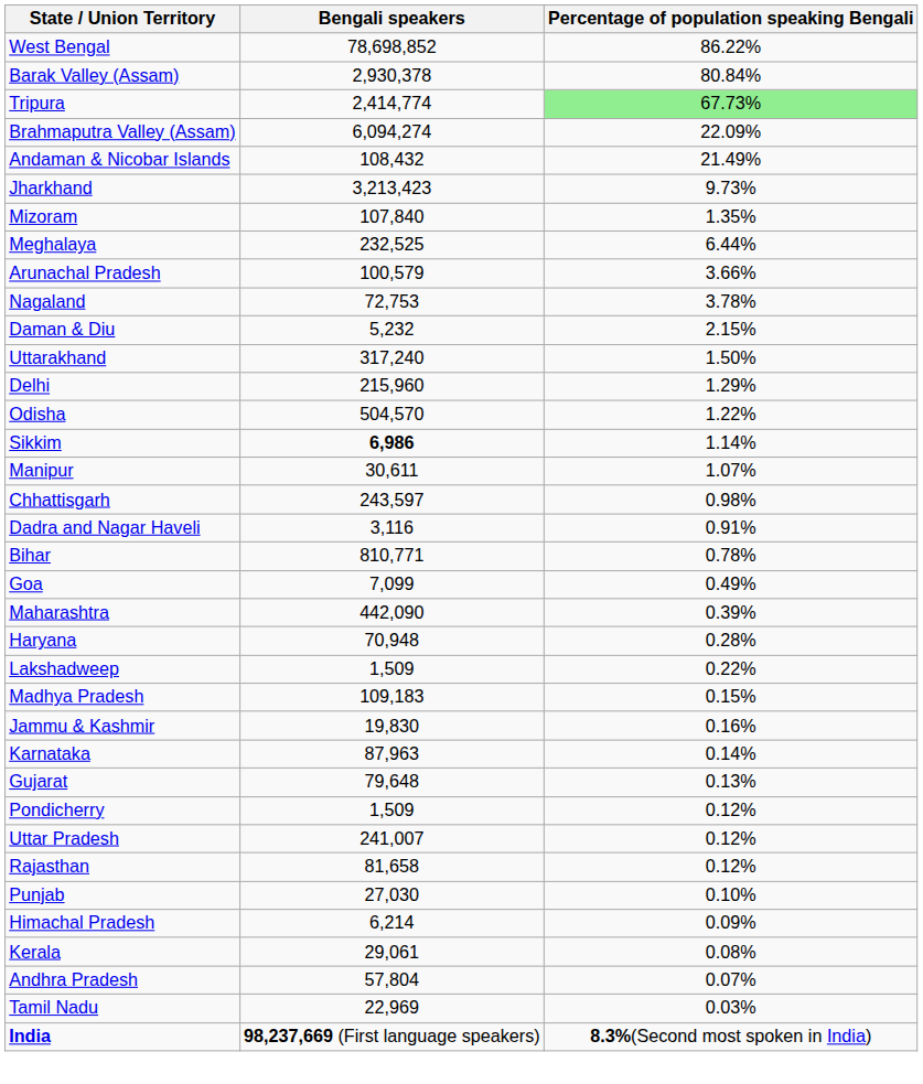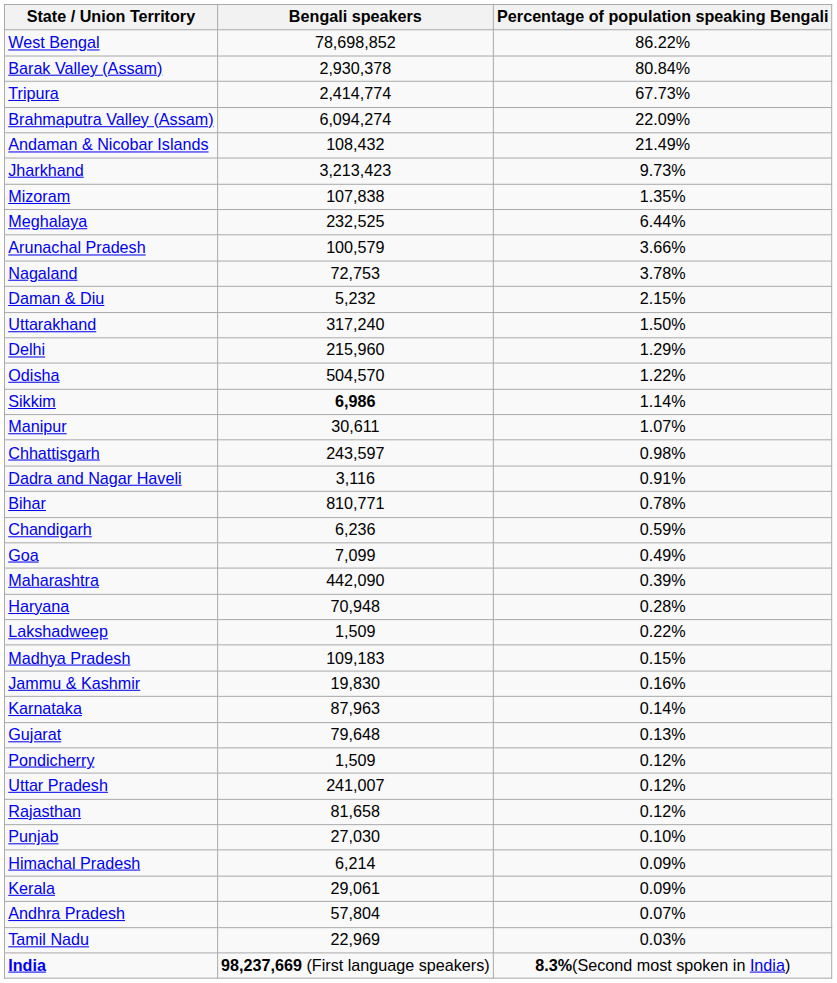 <table class="sortable wikitable">
 <tr>
 <th data-sort-type="text">State / Union Territory</th>
 <th data-sort-type="number">Bengali speakers</th>
 <th data-sort-type="number">Percentage of population speaking Bengali</th>
 </tr>
 <tr>
 <td><a href='#'>West Bengal</a></td>
 <td align=center>78,698,852</td>
 <td align=center>86.22%</td>
 </tr>
 <tr>
 <td><a href='#'>Barak Valley (Assam)</a></td>
 <td align='center'>2,930,378</td>
 <td align='center'>80.84%</td>
 </tr>
 <tr>
 <td><a href='#'>Tripura</a></td>
 <td align=center>2,414,774</td>
-<td align=center style="background: lightgreen;">67.73%</td>
+<td align=center>67.73%</td>
 </tr>
 <tr>
 <td><a href='#'>Brahmaputra Valley (Assam)</a></td>
 <td align='center'>6,094,274</td>
 <td align='center'>22.09%</td>
 </tr>
 <tr>
 <td><a href='#'>Andaman & Nicobar Islands</a></td>
 <td align=center>108,432</td>
 <td align=center>21.49%</td>
 </tr>
 <tr>
 <td><a href='#'>Jharkhand</a></td>
 <td align=center>3,213,423</td>
 <td align=center>9.73%</td>
 </tr>
 <tr>
 <td><a href='#'>Mizoram</a></td>
-<td align=center>107,840</td>
+<td align=center>107,838</td>
 <td align=center>1.35%</td>
 </tr>
 <tr>
 <td><a href='#'>Meghalaya</a></td>
 <td align=center>232,525</td>
 <td align=center>6.44%</td>
 </tr>
 <tr>
 <td><a href='#'>Arunachal Pradesh</a></td>
 <td align=center>100,579</td>
 <td align=center>3.66%</td>
 </tr>
 <tr>
 <td><a href='#'>Nagaland</a></td>
 <td align=center>72,753</td>
 <td align=center>3.78%</td>
 </tr>
 <tr>
 <td><a href='#'>Daman & Diu</a></td>
 <td align=center>5,232</td>
 <td align=center>2.15%</td>
 </tr>
 <tr>
 <td><a href='#'>Uttarakhand</a></td>
 <td align=center>317,240</td>
 <td align=center>1.50%</td>
 </tr>
 <tr>
 <td><a href='#'>Delhi</a></td>
 <td align=center>215,960</td>
 <td align=center>1.29%</td>
 </tr>
 <tr>
 <td><a href='#'>Odisha</a></td>
 <td align=center>504,570</td>
 <td align=center>1.22%</td>
 </tr>
 <tr>
 <td><a href='#'>Sikkim</a></td>
 <td align=center><strong>6,986</strong></td>
 <td align=center>1.14%</td>
 </tr>
 <tr>
 <td><a href='#'>Manipur</a></td>
 <td align=center>30,611</td>
 <td align=center>1.07%</td>
 </tr>
 <tr>
 <td><a href='#'>Chhattisgarh</a></td>
 <td align=center>243,597</td>
 <td align=center>0.98%</td>
 </tr>
 <tr>
 <td><a href='#'>Dadra and Nagar Haveli</a></td>
 <td align=center>3,116</td>
 <td align=center>0.91%</td>
 </tr>
 <tr>
 <td><a href='#'>Bihar</a></td>
 <td align=center>810,771</td>
 <td align=center>0.78%</td>
+</tr>
+<tr>
+<td><a href='#'>Chandigarh</a></td>
+<td align=center>6,236</td>
+<td align=center>0.59%</td>
 </tr>
 <tr>
 <td><a href='#'>Goa</a></td>
 <td align=center>7,099</td>
 <td align=center>0.49%</td>
 </tr>
 <tr>
 <td><a href='#'>Maharashtra</a></td>
 <td align=center>442,090</td>
 <td align=center>0.39%</td>
 </tr>
 <tr>
 <td><a href='#'>Haryana</a></td>
 <td align=center>70,948</td>
 <td align=center>0.28%</td>
 </tr>
 <tr>
 <td><a href='#'>Lakshadweep</a></td>
 <td align=center>1,509</td>
 <td align=center>0.22%</td>
 </tr>
 <tr>
 <td><a href='#'>Madhya Pradesh</a></td>
 <td align=center>109,183</td>
 <td align=center>0.15%</td>
 </tr>
 <tr>
 <td><a href='#'>Jammu & Kashmir</a></td>
 <td align=center>19,830</td>
 <td align=center>0.16%</td>
 </tr>
 <tr>
 <td><a href='#'>Karnataka</a></td>
 <td align=center>87,963</td>
 <td align=center>0.14%</td>
 </tr>
 <tr>
 <td><a href='#'>Gujarat</a></td>
 <td align=center>79,648</td>
 <td align=center>0.13%</td>
 </tr>
 <tr>
 <td><a href='#'>Pondicherry</a></td>
 <td align=center>1,509</td>
 <td align=center>0.12%</td>
 </tr>
 <tr>
 <td><a href='#'>Uttar Pradesh</a></td>
 <td align=center>241,007</td>
 <td align=center>0.12%</td>
 </tr>
 <tr>
 <td><a href='#'>Rajasthan</a></td>
 <td align=center>81,658</td>
 <td align=center>0.12%</td>
 </tr>
 <tr>
 <td><a href='#'>Punjab</a></td>
 <td align=center>27,030</td>
 <td align=center>0.10%</td>
 </tr>
 <tr>
 <td><a href='#'>Himachal Pradesh</a></td>
 <td align=center>6,214</td>
 <td align=center>0.09%</td>
 </tr>
 <tr>
 <td><a href='#'>Kerala</a></td>
 <td align=center>29,061</td>
-<td align=center>0.08%</td>
+<td align=center>0.09%</td>
 </tr>
 <tr>
 <td><a href='#'>Andhra Pradesh</a></td>
 <td align=center>57,804</td>
 <td align=center>0.07%</td>
 </tr>
 <tr>
 <td><a href='#'>Tamil Nadu</a></td>
 <td align=center>22,969</td>
 <td align=center>0.03%</td>
 </tr>
 <tr class="sortbottom">
 <td><strong><a href='#'>India</a></strong></td>
 <td><strong>98,237,669</strong> (First language speakers)</td>
 <td align=center><strong>8.3%</strong>(Second most spoken in <a href='#'>India</a>)</td>
 </tr>
 </table>
